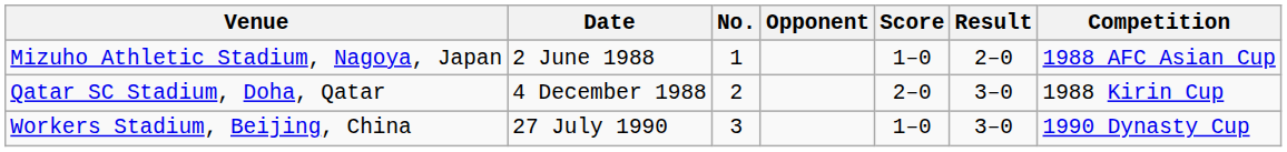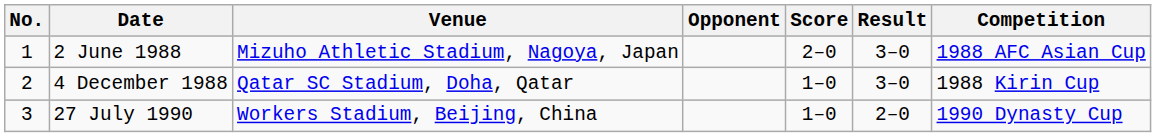 <table class="wikitable sortable">
 <tr>
+<th scope="col">No.</th>
+<th scope="col">Date</th>
 <th scope="col">Venue</th>
-<th scope="col">Date</th>
-<th scope="col">No.</th>
 <th scope="col">Opponent</th>
 <th scope="col">Score</th>
 <th scope="col">Result</th>
 <th scope="col">Competition</th>
 </tr>
 <tr>
+<td align="center">1</td>
+<td>2 June 1988</td>
 <td><a href='#'>Mizuho Athletic Stadium</a>, <a href='#'>Nagoya</a>, Japan</td>
-<td>2 June 1988</td>
-<td align="center">1</td>
 <td></td>
-<td align="center">1–0</td>
 <td align="center">2–0</td>
+<td align="center">3–0</td>
 <td><a href='#'>1988 AFC Asian Cup</a></td>
 </tr>
 <tr>
+<td align="center">2</td>
+<td>4 December 1988</td>
 <td><a href='#'>Qatar SC Stadium</a>, <a href='#'>Doha</a>, Qatar</td>
-<td>4 December 1988</td>
-<td align="center">2</td>
 <td></td>
-<td align="center">2–0</td>
+<td align="center">1–0</td>
 <td align="center">3–0</td>
 <td>1988 <a href='#'>Kirin Cup</a></td>
 </tr>
 <tr>
+<td align="center">3</td>
+<td>27 July 1990</td>
 <td><a href='#'>Workers Stadium</a>, <a href='#'>Beijing</a>, China</td>
-<td>27 July 1990</td>
-<td align="center">3</td>
 <td></td>
 <td align="center">1–0</td>
-<td align="center">3–0</td>
+<td align="center">2–0</td>
 <td><a href='#'>1990 Dynasty Cup</a></td>
 </tr>
 </table>
